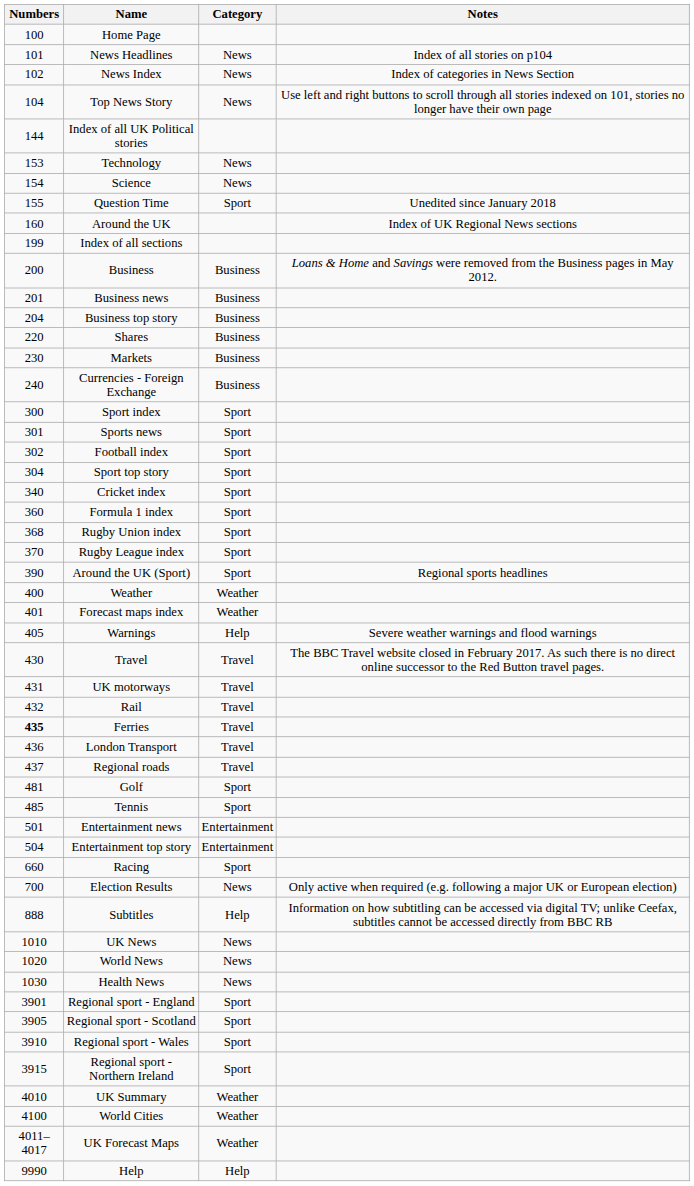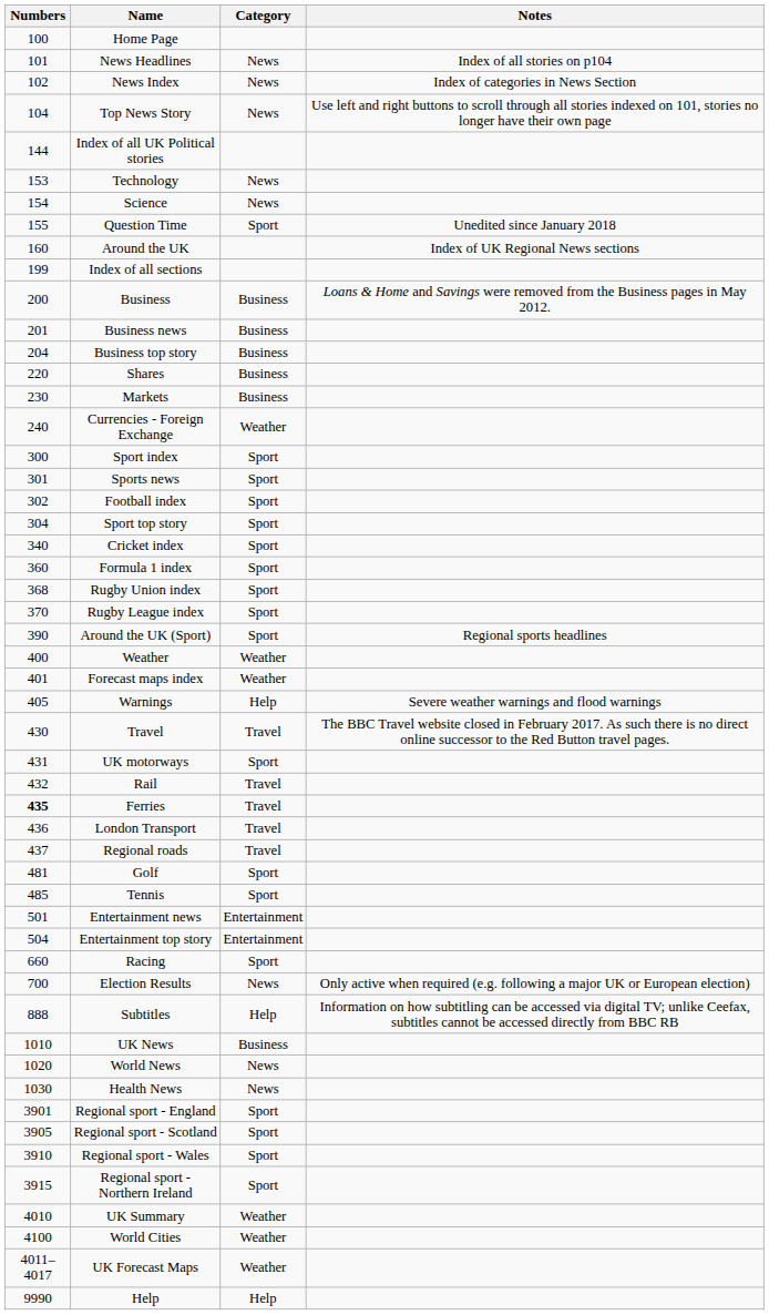 <table class="wikitable">
 <tr>
 <th>Numbers</th>
 <th>Name</th>
 <th>Category</th>
 <th>Notes</th>
 </tr>
 <tr>
 <td align="center">100</td>
 <td align="center">Home Page</td>
 <td></td>
 <td align="center"></td>
 </tr>
 <tr>
 <td align="center">101</td>
 <td align="center">News Headlines</td>
 <td align="center">News</td>
 <td align="center">Index of all stories on p104</td>
 </tr>
 <tr>
 <td align="center">102</td>
 <td align="center">News Index</td>
 <td align="center">News</td>
 <td align="center">Index of categories in News Section</td>
 </tr>
 <tr>
 <td align="center">104</td>
 <td align="center">Top News Story</td>
 <td align="center">News</td>
 <td align="center">Use left and right buttons to scroll through all stories indexed on 101, stories no longer have their own page</td>
 </tr>
 <tr>
 <td align="center">144</td>
 <td align="center">Index of all UK Political stories</td>
 <td></td>
 <td align="center"></td>
 </tr>
 <tr>
 <td align="center">153</td>
 <td align="center">Technology</td>
 <td align="center">News</td>
 <td align="center"></td>
 </tr>
 <tr>
 <td align="center">154</td>
 <td align="center">Science</td>
 <td align="center">News</td>
 <td align="center"></td>
 </tr>
 <tr>
 <td align="center">155</td>
 <td align="center">Question Time</td>
 <td align="center">Sport</td>
 <td align="center">Unedited since January 2018</td>
 </tr>
 <tr>
 <td align="center">160</td>
 <td align="center">Around the UK</td>
 <td></td>
 <td align="center">Index of UK Regional News sections</td>
 </tr>
 <tr>
 <td align="center">199</td>
 <td align="center">Index of all sections</td>
 <td></td>
 <td align="center"></td>
 </tr>
 <tr>
 <td align="center">200</td>
 <td align="center">Business</td>
 <td align="center">Business</td>
 <td align="center"><em>Loans & Home</em> and <em>Savings</em> were removed from the Business pages in May 2012.</td>
 </tr>
 <tr>
 <td align="center">201</td>
 <td align="center">Business news</td>
 <td align="center">Business</td>
 <td align="center"></td>
 </tr>
 <tr>
 <td align="center">204</td>
 <td align="center">Business top story</td>
 <td align="center">Business</td>
 <td align="center"></td>
 </tr>
 <tr>
 <td align="center">220</td>
 <td align="center">Shares</td>
 <td align="center">Business</td>
 <td align="center"></td>
 </tr>
 <tr>
 <td align="center">230</td>
 <td align="center">Markets</td>
 <td align="center">Business</td>
 <td align="center"></td>
 </tr>
 <tr>
 <td align="center">240</td>
 <td align="center">Currencies - Foreign Exchange</td>
-<td align="center">Business</td>
+<td align="center">Weather</td>
 <td align="center"></td>
 </tr>
 <tr>
 <td align="center">300</td>
 <td align="center">Sport index</td>
 <td align="center">Sport</td>
 <td align="center"></td>
 </tr>
 <tr>
 <td align="center">301</td>
 <td align="center">Sports news</td>
 <td align="center">Sport</td>
 <td align="center"></td>
 </tr>
 <tr>
 <td align="center">302</td>
 <td align="center">Football index</td>
 <td align="center">Sport</td>
 <td align="center"></td>
 </tr>
 <tr>
 <td align="center">304</td>
 <td align="center">Sport top story</td>
 <td align="center">Sport</td>
 <td align="center"></td>
 </tr>
 <tr>
 <td align="center">340</td>
 <td align="center">Cricket index</td>
 <td align="center">Sport</td>
 <td align="center"></td>
 </tr>
 <tr>
 <td align="center">360</td>
 <td align="center">Formula 1 index</td>
 <td align="center">Sport</td>
 <td align="center"></td>
 </tr>
 <tr>
 <td align="center">368</td>
 <td align="center">Rugby Union index</td>
 <td align="center">Sport</td>
 <td align="center"></td>
 </tr>
 <tr>
 <td align="center">370</td>
 <td align="center">Rugby League index</td>
 <td align="center">Sport</td>
 <td align="center"></td>
 </tr>
 <tr>
 <td align="center">390</td>
 <td align="center">Around the UK (Sport)</td>
 <td align="center">Sport</td>
 <td align="center">Regional sports headlines</td>
 </tr>
 <tr>
 <td align="center">400</td>
 <td align="center">Weather</td>
 <td align="center">Weather</td>
 <td align="center"></td>
 </tr>
 <tr>
 <td align="center">401</td>
 <td align="center">Forecast maps index</td>
 <td align="center">Weather</td>
 <td align="center"></td>
 </tr>
 <tr>
 <td align="center">405</td>
 <td align="center">Warnings</td>
 <td align="center">Help</td>
 <td align="center">Severe weather warnings and flood warnings</td>
 </tr>
 <tr>
 <td align="center">430</td>
 <td align="center">Travel</td>
 <td align="center">Travel</td>
 <td align="center">The BBC Travel website closed in February 2017. As such there is no direct online successor to the Red Button travel pages.</td>
 </tr>
 <tr>
 <td align="center">431</td>
 <td align="center">UK motorways</td>
-<td align="center">Travel</td>
+<td align="center">Sport</td>
 <td align="center"></td>
 </tr>
 <tr>
 <td align="center">432</td>
 <td align="center">Rail</td>
 <td align="center">Travel</td>
 <td align="center"></td>
 </tr>
 <tr>
 <td align="center"><strong>435</strong></td>
 <td align="center">Ferries</td>
 <td align="center">Travel</td>
 <td align="center"></td>
 </tr>
 <tr>
 <td align="center">436</td>
 <td align="center">London Transport</td>
 <td align="center">Travel</td>
 <td align="center"></td>
 </tr>
 <tr>
 <td align="center">437</td>
 <td align="center">Regional roads</td>
 <td align="center">Travel</td>
 <td align="center"></td>
 </tr>
 <tr>
 <td align="center">481</td>
 <td align="center">Golf</td>
 <td align="center">Sport</td>
 <td align="center"></td>
 </tr>
 <tr>
 <td align="center">485</td>
 <td align="center">Tennis</td>
 <td align="center">Sport</td>
 <td align="center"></td>
 </tr>
 <tr>
 <td align="center">501</td>
 <td align="center">Entertainment news</td>
 <td align="center">Entertainment</td>
 <td align="center"></td>
 </tr>
 <tr>
 <td align="center">504</td>
 <td align="center">Entertainment top story</td>
 <td align="center">Entertainment</td>
 </tr>
 <tr>
 <td align="center">660</td>
 <td align="center">Racing</td>
 <td align="center">Sport</td>
 <td align="center"></td>
 </tr>
 <tr>
 <td align="center">700</td>
 <td align="center">Election Results</td>
 <td align="center">News</td>
 <td align="center">Only active when required (e.g. following a major UK or European election)</td>
 </tr>
 <tr>
 <td align="center">888</td>
 <td align="center">Subtitles</td>
 <td align="center">Help</td>
 <td align="center">Information on how subtitling can be accessed via digital TV; unlike Ceefax, subtitles cannot be accessed directly from BBC RB</td>
 </tr>
 <tr>
 <td align="center">1010</td>
 <td align="center">UK News</td>
-<td align="center">News</td>
+<td align="center">Business</td>
 <td align="center"></td>
 </tr>
 <tr>
 <td align="center">1020</td>
 <td align="center">World News</td>
 <td align="center">News</td>
 <td align="center"></td>
 </tr>
 <tr>
 <td align="center">1030</td>
 <td align="center">Health News</td>
 <td align="center">News</td>
 <td align="center"></td>
 </tr>
 <tr>
 <td align="center">3901</td>
 <td align="center">Regional sport - England</td>
 <td align="center">Sport</td>
 <td align="center"></td>
 </tr>
 <tr>
 <td align="center">3905</td>
 <td align="center">Regional sport - Scotland</td>
 <td align="center">Sport</td>
 <td align="center"></td>
 </tr>
 <tr>
 <td align="center">3910</td>
 <td align="center">Regional sport - Wales</td>
 <td align="center">Sport</td>
 <td align="center"></td>
 </tr>
 <tr>
 <td align="center">3915</td>
 <td align="center">Regional sport - Northern Ireland</td>
 <td align="center">Sport</td>
 <td align="center"></td>
 </tr>
 <tr>
 <td align="center">4010</td>
 <td align="center">UK Summary</td>
 <td align="center">Weather</td>
 <td align="center"></td>
 </tr>
 <tr>
 <td align="center">4100</td>
 <td align="center">World Cities</td>
 <td align="center">Weather</td>
 <td align="center"></td>
 </tr>
 <tr>
 <td align="center">4011–4017</td>
 <td align="center">UK Forecast Maps</td>
 <td align="center">Weather</td>
 <td align="center"></td>
 </tr>
 <tr>
 <td align="center">9990</td>
 <td align="center">Help</td>
 <td align="center">Help</td>
 <td align="center"></td>
 </tr>
 </table>
